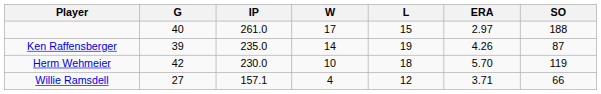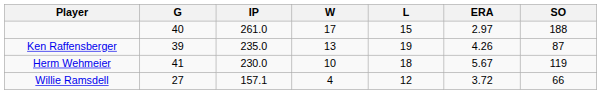 <table class="wikitable sortable">
 <tr>
 <th bgcolor="#DDDDFF" width="16%">Player</th>
 <th bgcolor="#DDDDFF" width="9%">G</th>
 <th bgcolor="#DDDDFF" width="9%">IP</th>
 <th bgcolor="#DDDDFF" width="9%">W</th>
 <th bgcolor="#DDDDFF" width="9%">L</th>
 <th bgcolor="#DDDDFF" width="9%">ERA</th>
 <th bgcolor="#DDDDFF" width="9%">SO</th>
 </tr>
 <tr align="center">
 <td></td>
 <td>40</td>
 <td>261.0</td>
 <td>17</td>
 <td>15</td>
 <td>2.97</td>
 <td>188</td>
 </tr>
 <tr align="center">
 <td><a href='#'>Ken Raffensberger</a></td>
 <td>39</td>
 <td>235.0</td>
-<td>14</td>
+<td>13</td>
 <td>19</td>
 <td>4.26</td>
 <td>87</td>
 </tr>
 <tr align="center">
 <td><a href='#'>Herm Wehmeier</a></td>
-<td>42</td>
+<td>41</td>
 <td>230.0</td>
 <td>10</td>
 <td>18</td>
-<td>5.70</td>
+<td>5.67</td>
 <td>119</td>
 </tr>
 <tr align="center">
 <td><a href='#'>Willie Ramsdell</a></td>
 <td>27</td>
 <td>157.1</td>
 <td>4</td>
 <td>12</td>
-<td>3.71</td>
+<td>3.72</td>
 <td>66</td>
 </tr>
 </table>
